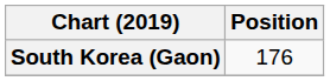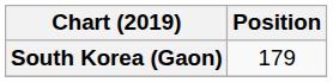 <table class="wikitable plainrowheaders" style="text-align:center">
 <tr>
 <th scope="col">Chart (2019)</th>
 <th scope="col">Position</th>
 </tr>
 <tr>
 <th scope="row">South Korea (Gaon)</th>
-<td>176</td>
+<td>179</td>
 </tr>
 <tr>
 </tr>
 </table>
